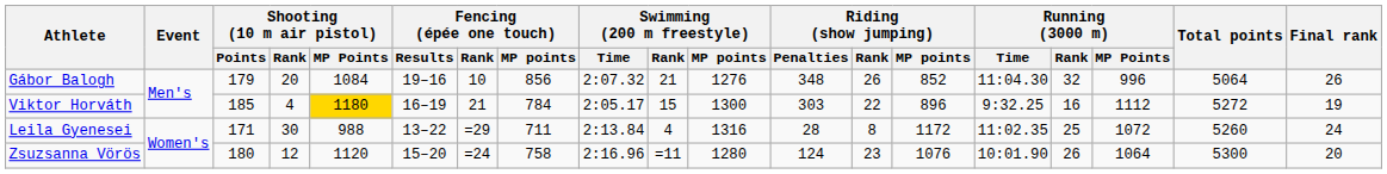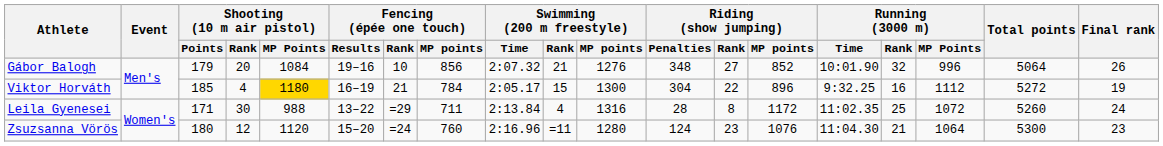 <table class="wikitable" style="font-size:90%">
 <tr>
 <th rowspan="2">Athlete</th>
 <th rowspan="2">Event</th>
 <th colspan=3>Shooting<br><span>(10 m air pistol)</span></th>
 <th colspan=3>Fencing<br><span>(épée one touch)</span></th>
 <th colspan=3>Swimming<br><span>(200 m freestyle)</span></th>
 <th colspan=3>Riding<br><span>(show jumping)</span></th>
 <th colspan=3>Running<br><span>(3000 m)</span></th>
 <th rowspan=2>Total points</th>
 <th rowspan=2>Final rank</th>
 </tr>
 <tr style="font-size:95%">
 <th>Points</th>
 <th>Rank</th>
 <th>MP Points</th>
 <th>Results</th>
 <th>Rank</th>
 <th>MP points</th>
 <th>Time</th>
 <th>Rank</th>
 <th>MP points</th>
 <th>Penalties</th>
 <th>Rank</th>
 <th>MP points</th>
 <th>Time</th>
 <th>Rank</th>
 <th>MP Points</th>
 </tr>
 <tr align=center>
 <td align=left><a href='#'>Gábor Balogh</a></td>
 <td align=left rowspan=2><a href='#'>Men's</a></td>
 <td>179</td>
 <td>20</td>
 <td>1084</td>
 <td>19–16</td>
 <td>10</td>
 <td>856</td>
 <td>2:07.32</td>
 <td>21</td>
 <td>1276</td>
 <td>348</td>
-<td>26</td>
+<td>27</td>
 <td>852</td>
-<td>11:04.30</td>
+<td>10:01.90</td>
 <td>32</td>
 <td>996</td>
 <td>5064</td>
 <td>26</td>
 </tr>
 <tr align=center>
 <td align=left><a href='#'>Viktor Horváth</a></td>
 <td>185</td>
 <td>4</td>
 <td style="background: gold;">1180</td>
 <td>16–19</td>
 <td>21</td>
 <td>784</td>
 <td>2:05.17</td>
 <td>15</td>
 <td>1300</td>
-<td>303</td>
+<td>304</td>
 <td>22</td>
 <td>896</td>
 <td>9:32.25</td>
 <td>16</td>
 <td>1112</td>
 <td>5272</td>
 <td>19</td>
 </tr>
 <tr align=center>
 <td align=left><a href='#'>Leila Gyenesei</a></td>
 <td align=left rowspan=2><a href='#'>Women's</a></td>
 <td>171</td>
 <td>30</td>
 <td>988</td>
 <td>13–22</td>
 <td>=29</td>
 <td>711</td>
 <td>2:13.84</td>
 <td>4</td>
 <td>1316</td>
 <td>28</td>
 <td>8</td>
 <td>1172</td>
 <td>11:02.35</td>
 <td>25</td>
 <td>1072</td>
 <td>5260</td>
 <td>24</td>
 </tr>
 <tr align=center>
 <td align=left><a href='#'>Zsuzsanna Vörös</a></td>
 <td>180</td>
 <td>12</td>
 <td>1120</td>
 <td>15–20</td>
 <td>=24</td>
-<td>758</td>
+<td>760</td>
 <td>2:16.96</td>
 <td>=11</td>
 <td>1280</td>
 <td>124</td>
 <td>23</td>
 <td>1076</td>
-<td>10:01.90</td>
-<td>26</td>
+<td>11:04.30</td>
+<td>21</td>
 <td>1064</td>
 <td>5300</td>
-<td>20</td>
+<td>23</td>
 </tr>
 </table>
